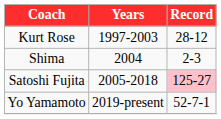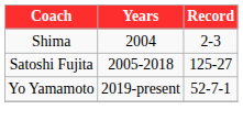 <table class="wikitable" style="text-align:center">
 <tr>
 <th style="background:#FE2E2E;color:#FFFFFF">Coach</th>
 <th style="background:#FE2E2E;color:#FFFFFF">Years</th>
 <th style="background:#FE2E2E;color:#FFFFFF">Record</th>
-</tr>
-<tr>
-<td>Kurt Rose</td>
-<td>1997-2003</td>
-<td>28-12 </td>
 </tr>
 <tr>
 <td>Shima</td>
 <td>2004</td>
 <td>2-3 </td>
 </tr>
 <tr>
 <td>Satoshi Fujita</td>
 <td>2005-2018</td>
-<td style="background: pink;">125-27 </td>
+<td>125-27 </td>
 </tr>
 <tr>
 <td>Yo Yamamoto</td>
 <td>2019-present</td>
 <td>52-7-1 </td>
 </tr>
 <tr>
 </tr>
 </table>
